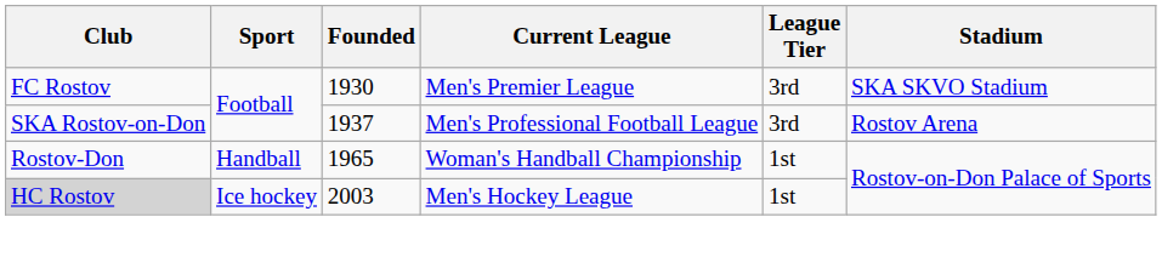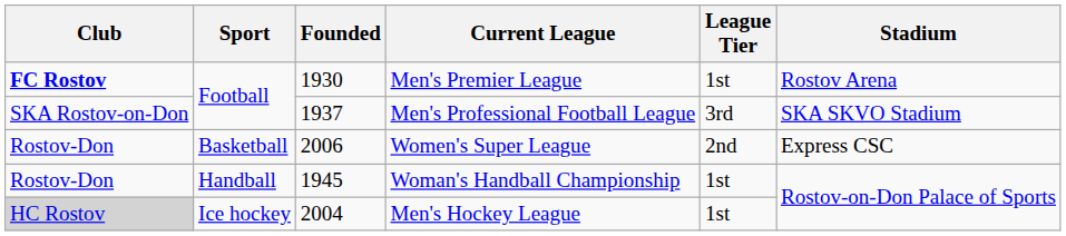 <table class="wikitable">
 <tr>
 <th>Club</th>
 <th>Sport</th>
 <th>Founded</th>
 <th>Current League</th>
 <th>League<br>Tier</th>
 <th>Stadium</th>
 </tr>
 <tr>
-<td><a href='#'>FC Rostov</a></td>
+<td><strong><a href='#'>FC Rostov</a></strong></td>
 <td rowspan="2"><a href='#'>Football</a></td>
 <td>1930</td>
 <td><a href='#'>Men's Premier League</a></td>
-<td>3rd</td>
-<td><a href='#'>SKA SKVO Stadium</a></td>
+<td>1st</td>
+<td><a href='#'>Rostov Arena</a></td>
 </tr>
 <tr>
 <td><a href='#'>SKA Rostov-on-Don</a></td>
 <td>1937</td>
 <td><a href='#'>Men's Professional Football League</a></td>
 <td>3rd</td>
-<td><a href='#'>Rostov Arena</a></td>
+<td><a href='#'>SKA SKVO Stadium</a></td>
+</tr>
+<tr>
+<td><a href='#'>Rostov-Don</a></td>
+<td><a href='#'>Basketball</a></td>
+<td>2006</td>
+<td><a href='#'>Women's Super League</a></td>
+<td>2nd</td>
+<td>Express CSC</td>
 </tr>
 <tr>
 <td><a href='#'>Rostov-Don</a></td>
 <td><a href='#'>Handball</a></td>
-<td>1965</td>
+<td>1945</td>
 <td><a href='#'>Woman's Handball Championship</a></td>
 <td>1st</td>
 <td rowspan="2"><a href='#'>Rostov-on-Don Palace of Sports</a></td>
 </tr>
 <tr>
 <td style="background: lightgrey;"><a href='#'>HC Rostov</a></td>
 <td><a href='#'>Ice hockey</a></td>
-<td>2003</td>
+<td>2004</td>
 <td><a href='#'>Men's Hockey League</a></td>
 <td>1st</td>
 </tr>
 </table>
